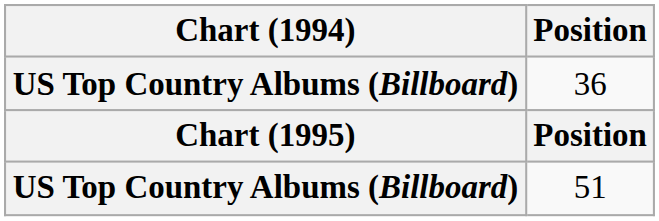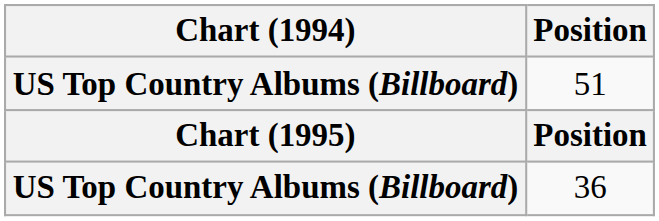 <table class="wikitable plainrowheaders" style="text-align:center">
 <tr>
 <th scope="col">Chart (1994)</th>
 <th scope="col">Position</th>
 </tr>
 <tr>
 <th scope="row">US Top Country Albums (<em>Billboard</em>)</th>
-<td>36</td>
+<td>51</td>
 </tr>
 <tr>
 <th scope="col">Chart (1995)</th>
 <th scope="col">Position</th>
 </tr>
 <tr>
 <th scope="row">US Top Country Albums (<em>Billboard</em>)</th>
-<td>51</td>
+<td>36</td>
 </tr>
 </table>
